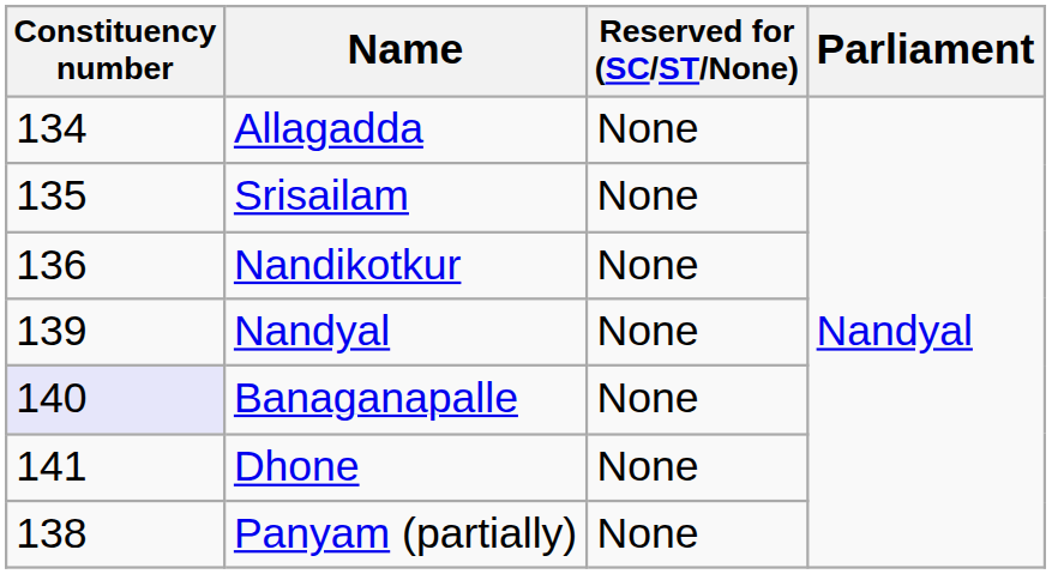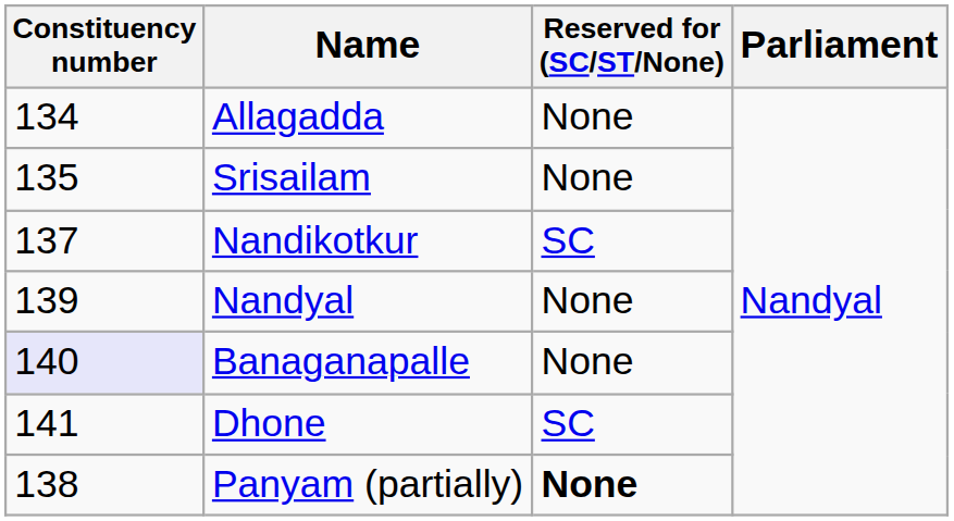 <table class="wikitable sortable">
 <tr>
 <th width="50px" style="font-size:75%">Constituency number</th>
 <th>Name</th>
 <th style="font-size:75%">Reserved for<br>(<a href='#'>SC</a>/<a href='#'>ST</a>/None)</th>
 <th>Parliament</th>
 </tr>
 <tr>
 <td>134</td>
 <td><a href='#'>Allagadda</a></td>
 <td>None</td>
 <td rowspan="7"><a href='#'>Nandyal</a></td>
 </tr>
 <tr>
 <td>135</td>
 <td><a href='#'>Srisailam</a></td>
 <td>None</td>
 </tr>
 <tr>
-<td>136</td>
+<td>137</td>
 <td><a href='#'>Nandikotkur</a></td>
-<td>None</td>
+<td><a href='#'>SC</a></td>
 </tr>
 <tr>
 <td>139</td>
 <td><a href='#'>Nandyal</a></td>
 <td>None</td>
 </tr>
 <tr>
 <td style="background: lavender;">140</td>
 <td><a href='#'>Banaganapalle</a></td>
 <td>None</td>
 </tr>
 <tr>
 <td>141</td>
 <td><a href='#'>Dhone</a></td>
-<td>None</td>
+<td><a href='#'>SC</a></td>
 </tr>
 <tr>
 <td>138</td>
 <td><a href='#'>Panyam</a> (partially)</td>
-<td>None</td>
+<td><strong>None</strong></td>
 </tr>
 </table>
